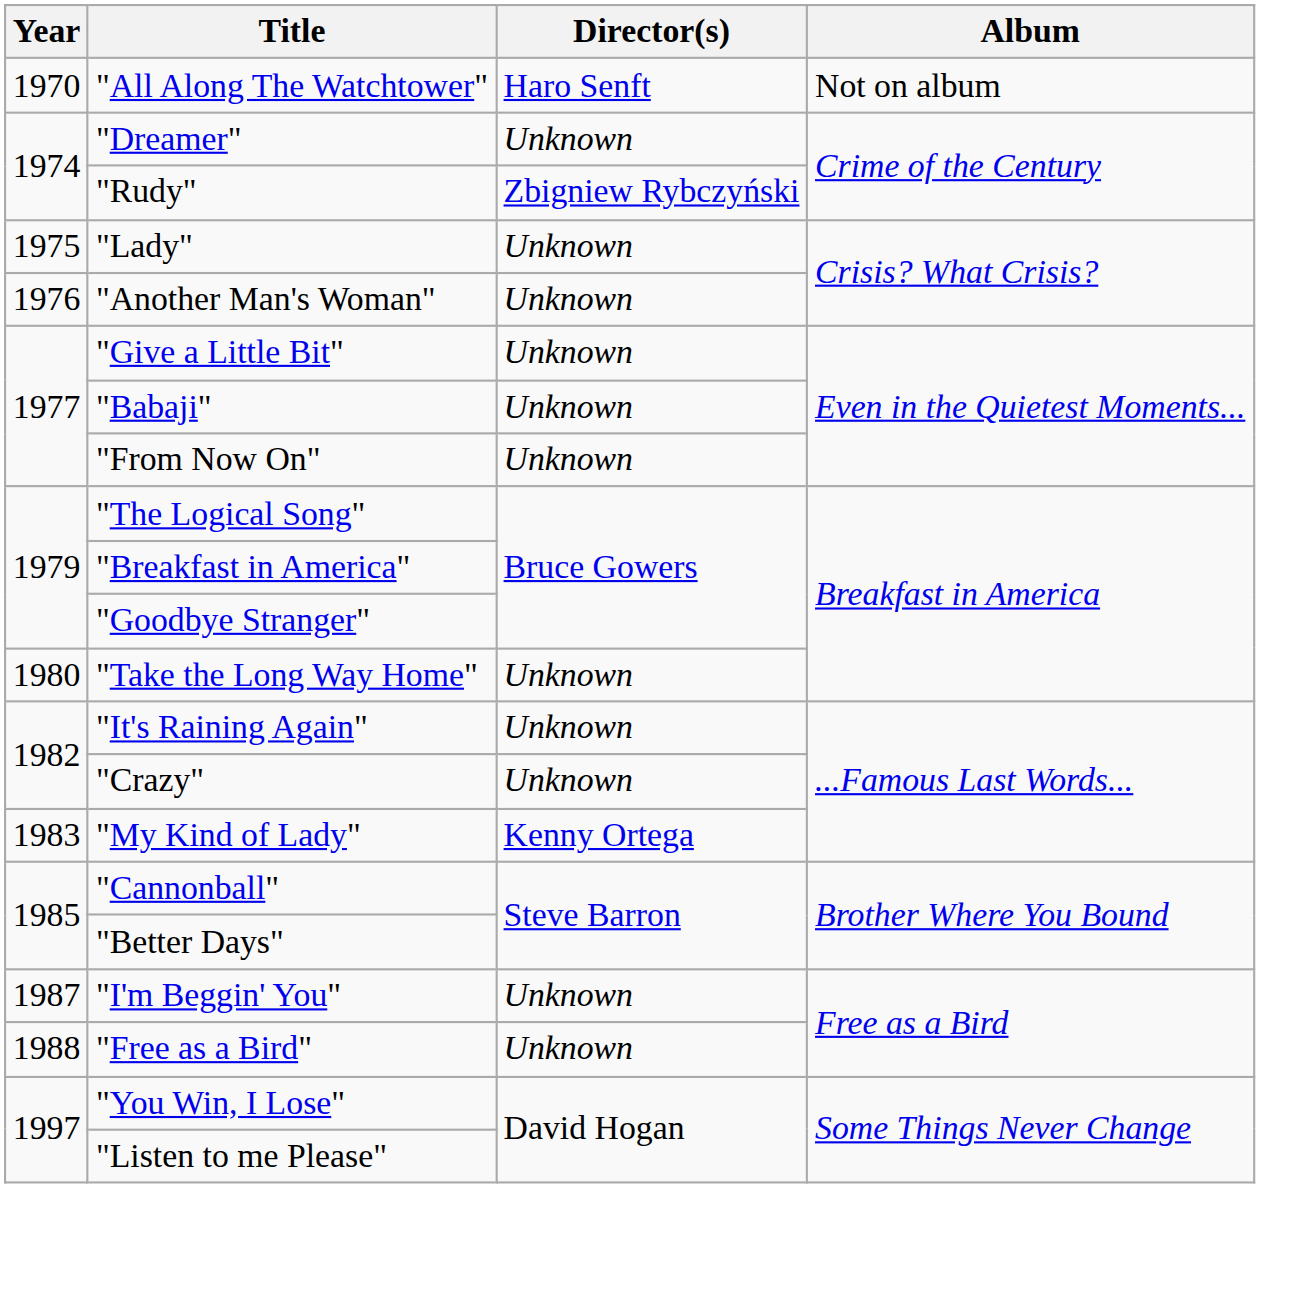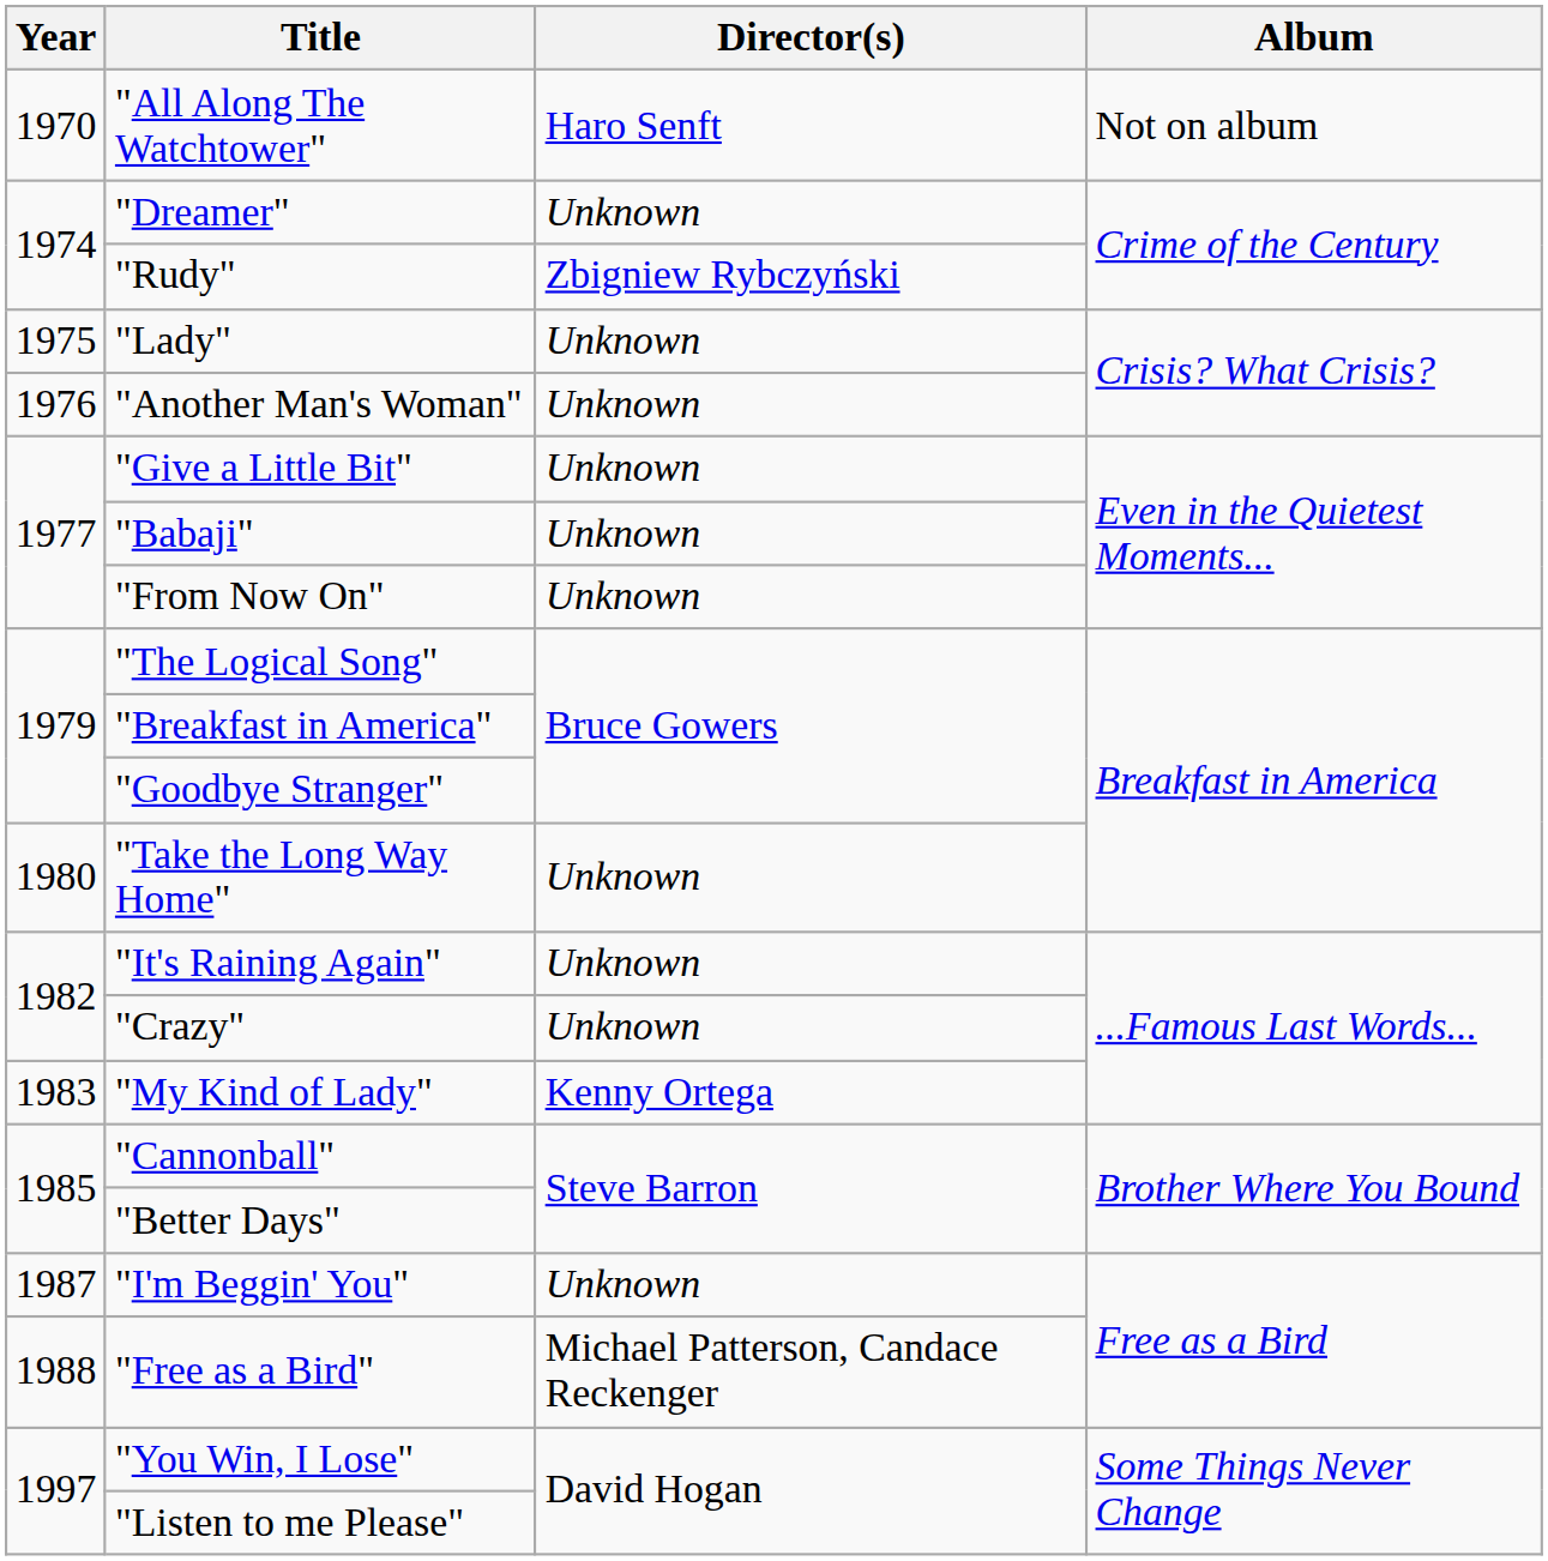 <table class="wikitable">
 <tr>
 <th>Year</th>
 <th>Title</th>
 <th>Director(s)</th>
 <th>Album</th>
 </tr>
 <tr>
 <td>1970</td>
 <td>"<a href='#'>All Along The Watchtower</a>"</td>
 <td><a href='#'>Haro Senft</a></td>
 <td>Not on album</td>
 </tr>
 <tr>
 <td rowspan="2">1974</td>
 <td>"<a href='#'>Dreamer</a>"</td>
 <td><em>Unknown</em></td>
 <td rowspan="2"><em><a href='#'>Crime of the Century</a></em></td>
 </tr>
 <tr>
 <td>"Rudy"</td>
 <td><a href='#'>Zbigniew Rybczyński</a></td>
 </tr>
 <tr>
 <td>1975</td>
 <td>"Lady"</td>
 <td><em>Unknown</em></td>
 <td rowspan="2"><em><a href='#'>Crisis? What Crisis?</a></em></td>
 </tr>
 <tr>
 <td>1976</td>
 <td>"Another Man's Woman"</td>
 <td><em>Unknown</em></td>
 </tr>
 <tr>
 <td rowspan="3">1977</td>
 <td>"<a href='#'>Give a Little Bit</a>"</td>
 <td><em>Unknown</em></td>
 <td rowspan="3"><em><a href='#'>Even in the Quietest Moments...</a></em></td>
 </tr>
 <tr>
 <td>"<a href='#'>Babaji</a>"</td>
 <td><em>Unknown</em></td>
 </tr>
 <tr>
 <td>"From Now On"</td>
 <td><em>Unknown</em></td>
 </tr>
 <tr>
 <td rowspan="3">1979</td>
 <td>"<a href='#'>The Logical Song</a>"</td>
 <td rowspan="3"><a href='#'>Bruce Gowers</a></td>
 <td rowspan="4"><em><a href='#'>Breakfast in America</a></em></td>
 </tr>
 <tr>
 <td>"<a href='#'>Breakfast in America</a>"</td>
 </tr>
 <tr>
 <td>"<a href='#'>Goodbye Stranger</a>"</td>
 </tr>
 <tr>
 <td>1980</td>
 <td>"<a href='#'>Take the Long Way Home</a>"</td>
 <td><em>Unknown</em></td>
 </tr>
 <tr>
 <td rowspan="2">1982</td>
 <td>"<a href='#'>It's Raining Again</a>"</td>
 <td><em>Unknown</em></td>
 <td rowspan="3"><em><a href='#'>...Famous Last Words...</a></em></td>
 </tr>
 <tr>
 <td>"Crazy"</td>
 <td><em>Unknown</em></td>
 </tr>
 <tr>
 <td>1983</td>
 <td>"<a href='#'>My Kind of Lady</a>"</td>
 <td><a href='#'>Kenny Ortega</a></td>
 </tr>
 <tr>
 <td rowspan="2">1985</td>
 <td>"<a href='#'>Cannonball</a>"</td>
 <td rowspan="2"><a href='#'>Steve Barron</a></td>
 <td rowspan="2"><em><a href='#'>Brother Where You Bound</a></em></td>
 </tr>
 <tr>
 <td>"Better Days"</td>
 </tr>
 <tr>
 <td>1987</td>
 <td>"<a href='#'>I'm Beggin' You</a>"</td>
 <td><em>Unknown</em></td>
 <td rowspan="2"><em><a href='#'>Free as a Bird</a></em></td>
 </tr>
 <tr>
 <td>1988</td>
 <td>"<a href='#'>Free as a Bird</a>"</td>
-<td><em>Unknown</em></td>
+<td>Michael Patterson, Candace Reckenger</td>
 </tr>
 <tr>
 <td rowspan="2">1997</td>
 <td>"<a href='#'>You Win, I Lose</a>"</td>
 <td rowspan="2">David Hogan</td>
 <td rowspan="2"><em><a href='#'>Some Things Never Change</a></em></td>
 </tr>
 <tr>
 <td>"Listen to me Please"</td>
 </tr>
 </table>
